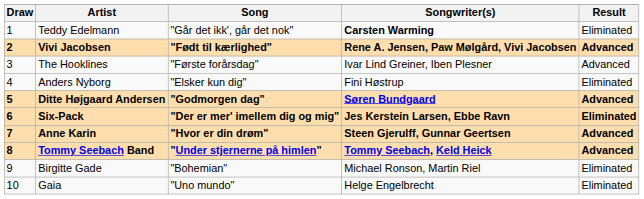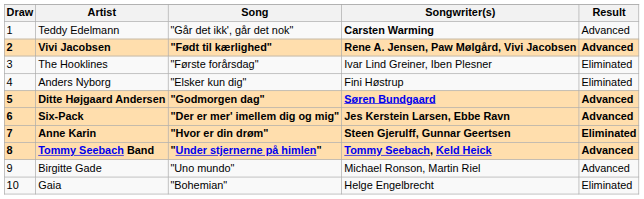 <table class="sortable wikitable" style="margin: 1em auto 1em auto">
 <tr>
 </tr>
 <tr>
 <th>Draw</th>
 <th>Artist</th>
 <th>Song</th>
 <th>Songwriter(s)</th>
 <th>Result</th>
 </tr>
 <tr>
 <td>1</td>
 <td align="left">Teddy Edelmann</td>
 <td align="left">"Går det ikk', går det nok"</td>
 <td align="left"><strong>Carsten Warming</strong></td>
-<td>Eliminated</td>
+<td>Advanced</td>
 </tr>
 <tr style="font-weight:bold;background:navajowhite">
 <td>2</td>
 <td align="left">Vivi Jacobsen</td>
 <td align="left">"Født til kærlighed"</td>
 <td align="left">Rene A. Jensen, Paw Mølgård, Vivi Jacobsen</td>
 <td>Advanced</td>
 </tr>
 <tr>
 <td>3</td>
 <td align="left">The Hooklines</td>
 <td align="left">"Første forårsdag"</td>
 <td align="left">Ivar Lind Greiner, Iben Plesner</td>
-<td>Advanced</td>
+<td>Eliminated</td>
 </tr>
 <tr>
 <td>4</td>
 <td align="left">Anders Nyborg</td>
 <td align="left">"Elsker kun dig"</td>
 <td align="left">Fini Høstrup</td>
 <td>Eliminated</td>
 </tr>
 <tr style="font-weight:bold;background:navajowhite">
 <td>5</td>
 <td align="left">Ditte Højgaard Andersen</td>
 <td align="left">"Godmorgen dag"</td>
 <td align="left"><a href='#'>Søren Bundgaard</a></td>
 <td>Advanced</td>
 </tr>
 <tr style="font-weight:bold;background:navajowhite">
 <td>6</td>
 <td align="left">Six-Pack</td>
 <td align="left">"Der er mer' imellem dig og mig"</td>
 <td align="left">Jes Kerstein Larsen, Ebbe Ravn</td>
-<td>Eliminated</td>
+<td>Advanced</td>
 </tr>
 <tr style="font-weight:bold;background:navajowhite">
 <td>7</td>
 <td align="left">Anne Karin</td>
 <td align="left">"Hvor er din drøm"</td>
 <td align="left">Steen Gjerulff, Gunnar Geertsen</td>
-<td>Advanced</td>
+<td>Eliminated</td>
 </tr>
 <tr style="font-weight:bold;background:navajowhite">
 <td>8</td>
 <td align="left"><a href='#'>Tommy Seebach</a> Band</td>
 <td align="left">"<a href='#'>Under stjernerne på himlen</a>"</td>
 <td align="left"><a href='#'>Tommy Seebach</a>, <a href='#'>Keld Heick</a></td>
 <td>Advanced</td>
 </tr>
 <tr>
 <td>9</td>
 <td align="left">Birgitte Gade</td>
-<td align="left">"Bohemian"</td>
+<td align="left">"Uno mundo"</td>
 <td align="left">Michael Ronson, Martin Riel</td>
-<td>Eliminated</td>
+<td>Advanced</td>
 </tr>
 <tr>
 <td>10</td>
 <td align="left">Gaia</td>
-<td align="left">"Uno mundo"</td>
+<td align="left">"Bohemian"</td>
 <td align="left">Helge Engelbrecht</td>
 <td>Eliminated</td>
 </tr>
 </table>
